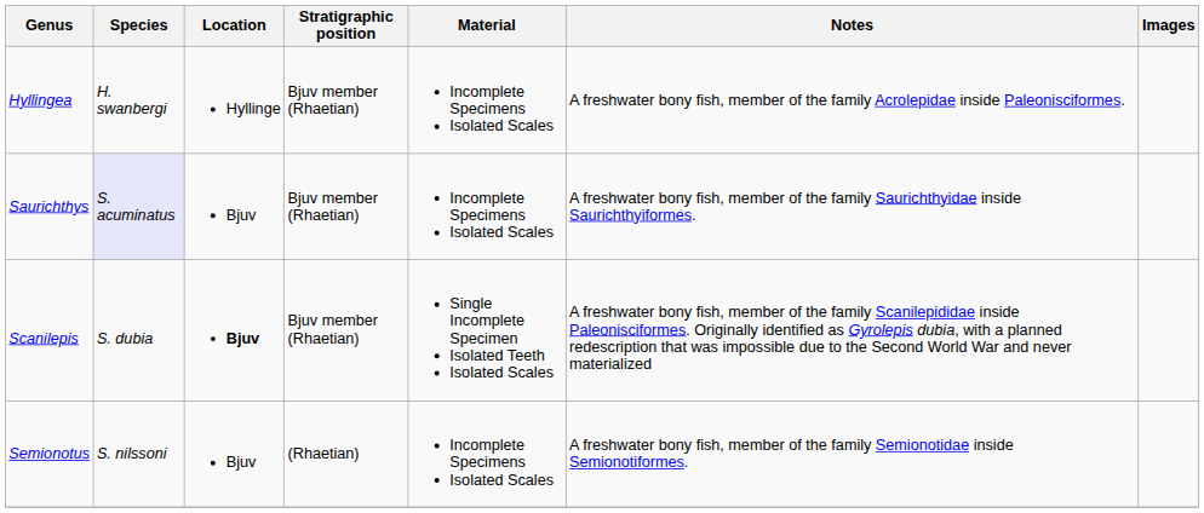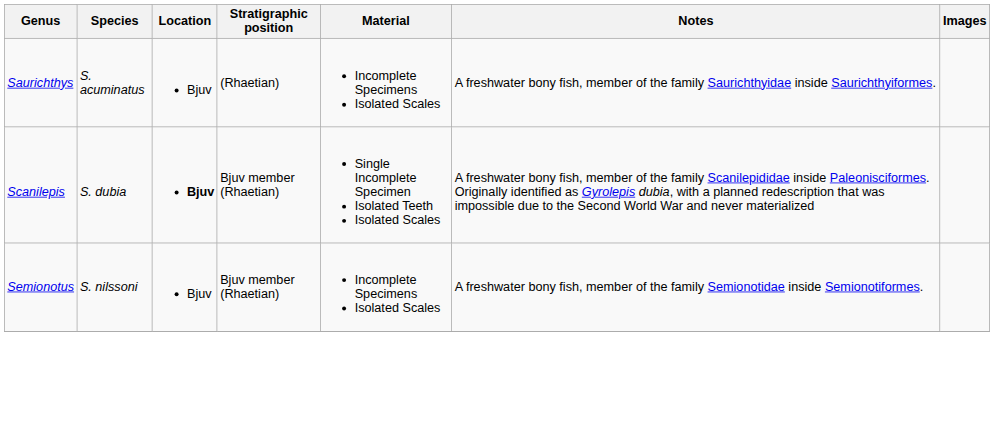 <table class = "wikitable">
 <tr>
 <th>Genus</th>
 <th>Species</th>
 <th>Location</th>
 <th>Stratigraphic position</th>
 <th>Material</th>
 <th>Notes</th>
 <th>Images</th>
 </tr>
 <tr>
-<td><em><a href='#'>Hyllingea</a></em></td>
-<td><em>H. swanbergi</em></td>
-<td><br><ul><li>Hyllinge</li></ul></td>
-<td>Bjuv member (Rhaetian)</td>
-<td><br><ul><li>Incomplete Specimens</li><li>Isolated Scales</li></ul></td>
-<td>A freshwater bony fish, member of the family <a href='#'>Acrolepidae</a> inside <a href='#'>Paleonisciformes</a>.</td>
-<td></td>
-</tr>
-<tr>
 <td><em><a href='#'>Saurichthys</a></em></td>
-<td style="background: lavender;"><em>S. acuminatus</em></td>
+<td><em>S. acuminatus</em></td>
 <td><br><ul><li>Bjuv</li></ul></td>
-<td>Bjuv member (Rhaetian)</td>
+<td>(Rhaetian)</td>
 <td><br><ul><li>Incomplete Specimens</li><li>Isolated Scales</li></ul></td>
 <td>A freshwater bony fish, member of the family <a href='#'>Saurichthyidae</a> inside <a href='#'>Saurichthyiformes</a>.</td>
 <td></td>
 </tr>
 <tr>
 <td><br><em><a href='#'>Scanilepis</a></em></td>
 <td><br><em>S. dubia</em></td>
 <td><strong><br><ul><li>Bjuv</li></ul></strong></td>
 <td>Bjuv member (Rhaetian)</td>
 <td><br><ul><li>Single Incomplete Specimen</li><li>Isolated Teeth</li><li>Isolated Scales</li></ul></td>
 <td><br>A freshwater bony fish, member of the family <a href='#'>Scanilepididae</a> inside <a href='#'>Paleonisciformes</a>. Originally identified as <em><a href='#'>Gyrolepis</a> dubia</em>, with a  planned redescription that was impossible due to the Second World War and never materialized</td>
 <td></td>
 </tr>
 <tr>
 <td><em><a href='#'>Semionotus</a></em></td>
 <td><em>S. nilssoni</em></td>
 <td><br><ul><li>Bjuv</li></ul></td>
-<td>(Rhaetian)</td>
+<td>Bjuv member (Rhaetian)</td>
 <td><br><ul><li>Incomplete Specimens</li><li>Isolated Scales</li></ul></td>
 <td>A freshwater bony fish, member of the family <a href='#'>Semionotidae</a> inside <a href='#'>Semionotiformes</a>.</td>
 <td></td>
 </tr>
 <tr>
 </tr>
 </table>
